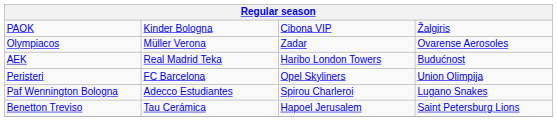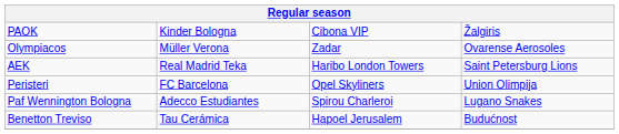 <table class="wikitable" style="white-space: nowrap">
 <tr>
 <th colspan=4><a href='#'>Regular season</a></th>
 </tr>
 <tr>
 <td width=210> <a href='#'>PAOK</a> </td>
 <td width=210> <a href='#'>Kinder Bologna</a> </td>
 <td width=210> <a href='#'>Cibona VIP</a> </td>
 <td width=210> <a href='#'>Žalgiris</a> </td>
 </tr>
 <tr>
 <td width=210> <a href='#'>Olympiacos</a> </td>
 <td width=210> <a href='#'>Müller Verona</a> </td>
 <td width=210> <a href='#'>Zadar</a> </td>
 <td width=210> <a href='#'>Ovarense Aerosoles</a> </td>
 </tr>
 <tr>
 <td width=210> <a href='#'>AEK</a> </td>
 <td width=210> <a href='#'>Real Madrid Teka</a> </td>
 <td width=210> <a href='#'>Haribo London Towers</a> </td>
-<td width=210> <a href='#'>Budućnost</a> </td>
+<td width=210> <a href='#'>Saint Petersburg Lions</a> </td>
 </tr>
 <tr>
 <td width=210> <a href='#'>Peristeri</a> </td>
 <td width=210> <a href='#'>FC Barcelona</a> </td>
 <td width=210> <a href='#'>Opel Skyliners</a> </td>
 <td width=210> <a href='#'>Union Olimpija</a> </td>
 </tr>
 <tr>
 <td width=210> <a href='#'>Paf Wennington Bologna</a> </td>
 <td width=210> <a href='#'>Adecco Estudiantes</a> </td>
 <td width=210> <a href='#'>Spirou Charleroi</a> </td>
 <td width=210> <a href='#'>Lugano Snakes</a> </td>
 </tr>
 <tr>
 <td width=210> <a href='#'>Benetton Treviso</a> </td>
 <td width=210> <a href='#'>Tau Cerámica</a> </td>
 <td width=210> <a href='#'>Hapoel Jerusalem</a> </td>
-<td width=210> <a href='#'>Saint Petersburg Lions</a> </td>
+<td width=210> <a href='#'>Budućnost</a> </td>
 </tr>
 <tr>
 </tr>
 </table>
